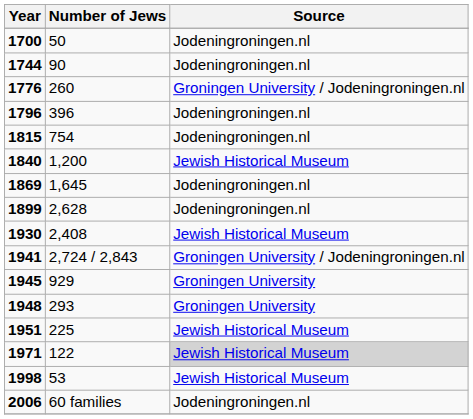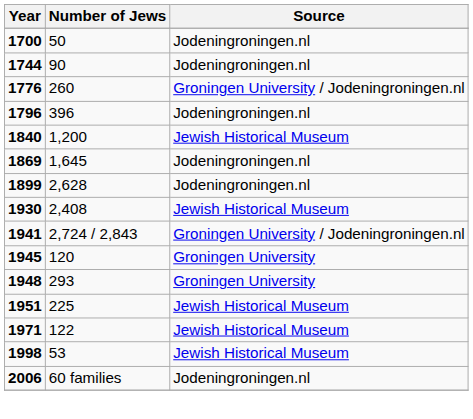 <table class="wikitable">
 <tr>
 <th><strong>Year</strong></th>
 <th><strong>Number of Jews</strong></th>
 <th><strong>Source</strong><br></th>
 </tr>
 <tr bgcolor=#EEEEEE>
 </tr>
 <tr>
 <td><strong>1700</strong></td>
 <td>50</td>
 <td>Jodeningroningen.nl</td>
 </tr>
 <tr>
 <td><strong>1744</strong></td>
 <td>90</td>
 <td>Jodeningroningen.nl</td>
 </tr>
 <tr>
 <td><strong>1776</strong></td>
 <td>260</td>
 <td><a href='#'>Groningen University</a> / Jodeningroningen.nl</td>
 </tr>
 <tr>
 <td><strong>1796</strong></td>
 <td>396</td>
 <td>Jodeningroningen.nl</td>
 </tr>
 <tr>
-<td><strong>1815</strong></td>
-<td>754</td>
-<td>Jodeningroningen.nl</td>
-</tr>
-<tr>
 <td><strong>1840</strong></td>
 <td>1,200</td>
 <td><a href='#'>Jewish Historical Museum</a></td>
 </tr>
 <tr>
 <td><strong>1869</strong></td>
 <td>1,645</td>
 <td>Jodeningroningen.nl</td>
 </tr>
 <tr>
 <td><strong>1899</strong></td>
 <td>2,628</td>
 <td>Jodeningroningen.nl</td>
 </tr>
 <tr>
 <td><strong>1930</strong></td>
 <td>2,408</td>
 <td><a href='#'>Jewish Historical Museum</a></td>
 </tr>
 <tr>
 <td><strong>1941</strong></td>
 <td>2,724 / 2,843</td>
 <td><a href='#'>Groningen University</a> / Jodeningroningen.nl</td>
 </tr>
 <tr>
 <td><strong>1945</strong></td>
-<td>929</td>
+<td>120</td>
 <td><a href='#'>Groningen University</a></td>
 </tr>
 <tr>
 <td><strong>1948</strong></td>
 <td>293</td>
 <td><a href='#'>Groningen University</a></td>
 </tr>
 <tr>
 <td><strong>1951</strong></td>
 <td>225</td>
 <td><a href='#'>Jewish Historical Museum</a></td>
 </tr>
 <tr>
 <td><strong>1971</strong></td>
 <td>122</td>
-<td style="background: lightgrey;"><a href='#'>Jewish Historical Museum</a></td>
+<td><a href='#'>Jewish Historical Museum</a></td>
 </tr>
 <tr>
 <td><strong>1998</strong></td>
 <td>53</td>
 <td><a href='#'>Jewish Historical Museum</a></td>
 </tr>
 <tr>
 <td><strong>2006</strong></td>
 <td>60 families</td>
 <td>Jodeningroningen.nl</td>
 </tr>
 <tr>
 </tr>
 </table>
